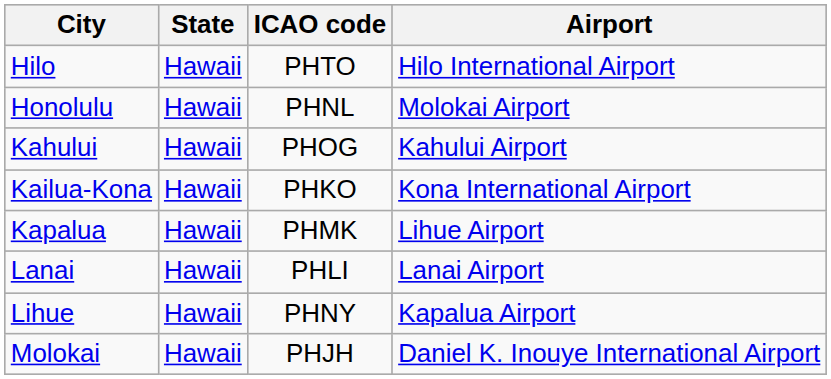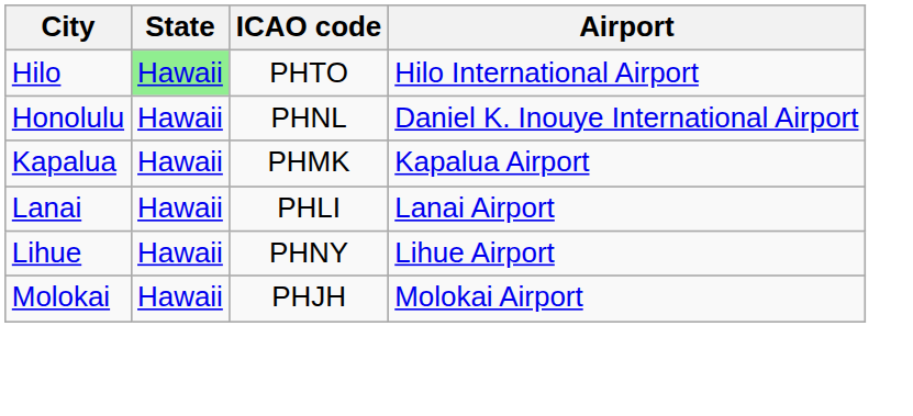 <table class="sortable wikitable">
 <tr>
 <th align=center>City</th>
 <th align=center>State</th>
 <th align=center>ICAO code</th>
 <th align=center>Airport</th>
 </tr>
 <tr>
 <td><a href='#'>Hilo</a></td>
-<td><a href='#'>Hawaii</a></td>
+<td style="background: lightgreen;"><a href='#'>Hawaii</a></td>
 <td align=center>PHTO</td>
 <td><a href='#'>Hilo International Airport</a></td>
 </tr>
 <tr>
 <td><a href='#'>Honolulu</a></td>
 <td><a href='#'>Hawaii</a></td>
 <td align=center>PHNL</td>
-<td><a href='#'>Molokai Airport</a></td>
-</tr>
-<tr>
-<td><a href='#'>Kahului</a></td>
-<td><a href='#'>Hawaii</a></td>
-<td align=center>PHOG</td>
-<td><a href='#'>Kahului Airport</a></td>
-</tr>
-<tr>
-<td><a href='#'>Kailua-Kona</a></td>
-<td><a href='#'>Hawaii</a></td>
-<td align=center>PHKO</td>
-<td><a href='#'>Kona International Airport</a></td>
+<td><a href='#'>Daniel K. Inouye International Airport</a></td>
 </tr>
 <tr>
 <td><a href='#'>Kapalua</a></td>
 <td><a href='#'>Hawaii</a></td>
 <td align=center>PHMK</td>
-<td><a href='#'>Lihue Airport</a></td>
+<td><a href='#'>Kapalua Airport</a></td>
 </tr>
 <tr>
 <td><a href='#'>Lanai</a></td>
 <td><a href='#'>Hawaii</a></td>
 <td align=center>PHLI</td>
 <td><a href='#'>Lanai Airport</a></td>
 </tr>
 <tr>
 <td><a href='#'>Lihue</a></td>
 <td><a href='#'>Hawaii</a></td>
 <td align=center>PHNY</td>
-<td><a href='#'>Kapalua Airport</a></td>
+<td><a href='#'>Lihue Airport</a></td>
 </tr>
 <tr>
 <td><a href='#'>Molokai</a></td>
 <td><a href='#'>Hawaii</a></td>
 <td align=center>PHJH</td>
-<td><a href='#'>Daniel K. Inouye International Airport</a></td>
+<td><a href='#'>Molokai Airport</a></td>
 </tr>
 </table>
